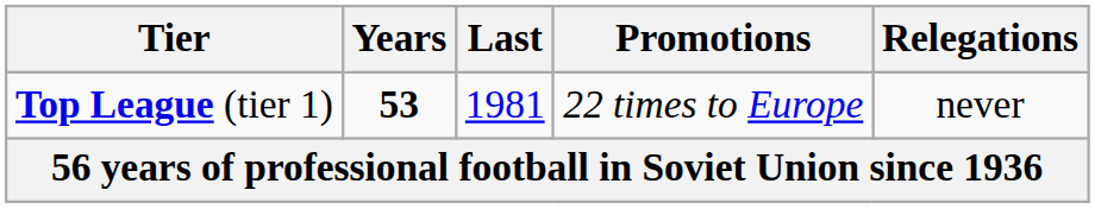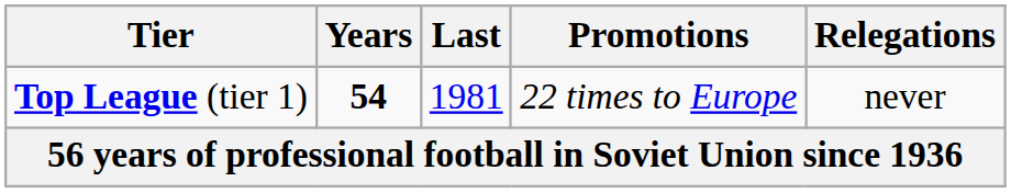 <table class="wikitable sortable" style="font-size:90%; text-align: center;">
 <tr>
 <th>Tier</th>
 <th>Years</th>
 <th>Last</th>
 <th>Promotions</th>
 <th>Relegations</th>
 </tr>
 <tr>
 <td align=center><strong><a href='#'>Top League</a></strong> (tier 1)</td>
-<td><strong>53</strong></td>
+<td><strong>54</strong></td>
 <td><a href='#'>1981</a></td>
 <td><em>22 times to <a href='#'>Europe</a></em></td>
 <td>never</td>
 </tr>
 <tr>
 <th colspan=5>56 years of professional football in Soviet Union since 1936</th>
 </tr>
 </table>
